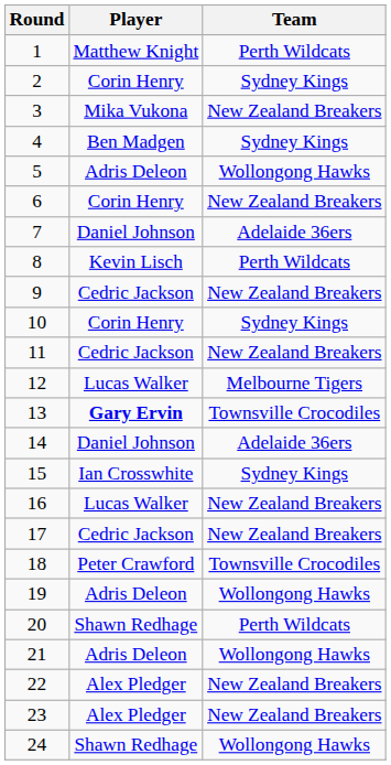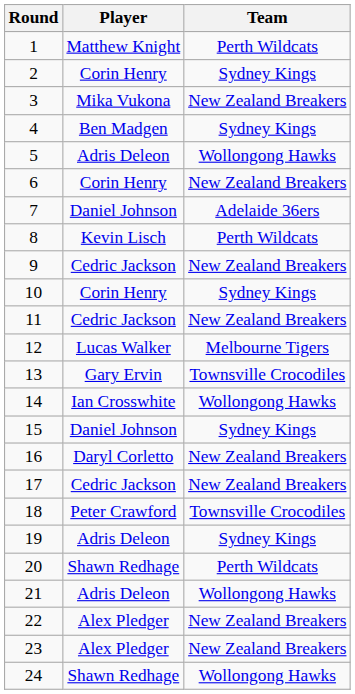 <table class="wikitable" style="text-align:center">
 <tr>
 <th>Round</th>
 <th>Player</th>
 <th>Team</th>
 </tr>
 <tr>
 <td>1</td>
 <td><a href='#'>Matthew Knight</a></td>
 <td><a href='#'>Perth Wildcats</a></td>
 </tr>
 <tr>
 <td>2</td>
 <td><a href='#'>Corin Henry</a></td>
 <td><a href='#'>Sydney Kings</a></td>
 </tr>
 <tr>
 <td>3</td>
 <td><a href='#'>Mika Vukona</a></td>
 <td><a href='#'>New Zealand Breakers</a></td>
 </tr>
 <tr>
 <td>4</td>
 <td><a href='#'>Ben Madgen</a></td>
 <td><a href='#'>Sydney Kings</a></td>
 </tr>
 <tr>
 <td>5</td>
 <td><a href='#'>Adris Deleon</a></td>
 <td><a href='#'>Wollongong Hawks</a></td>
 </tr>
 <tr>
 <td>6</td>
 <td><a href='#'>Corin Henry</a></td>
 <td><a href='#'>New Zealand Breakers</a></td>
 </tr>
 <tr>
 <td>7</td>
 <td><a href='#'>Daniel Johnson</a></td>
 <td><a href='#'>Adelaide 36ers</a></td>
 </tr>
 <tr>
 <td>8</td>
 <td><a href='#'>Kevin Lisch</a></td>
 <td><a href='#'>Perth Wildcats</a></td>
 </tr>
 <tr>
 <td>9</td>
 <td><a href='#'>Cedric Jackson</a></td>
 <td><a href='#'>New Zealand Breakers</a></td>
 </tr>
 <tr>
 <td>10</td>
 <td><a href='#'>Corin Henry</a></td>
 <td><a href='#'>Sydney Kings</a></td>
 </tr>
 <tr>
 <td>11</td>
 <td><a href='#'>Cedric Jackson</a></td>
 <td><a href='#'>New Zealand Breakers</a></td>
 </tr>
 <tr>
 <td>12</td>
 <td><a href='#'>Lucas Walker</a></td>
 <td><a href='#'>Melbourne Tigers</a></td>
 </tr>
 <tr>
 <td>13</td>
-<td><strong><a href='#'>Gary Ervin</a></strong></td>
+<td><a href='#'>Gary Ervin</a></td>
 <td><a href='#'>Townsville Crocodiles</a></td>
 </tr>
 <tr>
 <td>14</td>
-<td><a href='#'>Daniel Johnson</a></td>
-<td><a href='#'>Adelaide 36ers</a></td>
+<td><a href='#'>Ian Crosswhite</a></td>
+<td><a href='#'>Wollongong Hawks</a></td>
 </tr>
 <tr>
 <td>15</td>
-<td><a href='#'>Ian Crosswhite</a></td>
+<td><a href='#'>Daniel Johnson</a></td>
 <td><a href='#'>Sydney Kings</a></td>
 </tr>
 <tr>
 <td>16</td>
-<td><a href='#'>Lucas Walker</a></td>
+<td><a href='#'>Daryl Corletto</a></td>
 <td><a href='#'>New Zealand Breakers</a></td>
 </tr>
 <tr>
 <td>17</td>
 <td><a href='#'>Cedric Jackson</a></td>
 <td><a href='#'>New Zealand Breakers</a></td>
 </tr>
 <tr>
 <td>18</td>
 <td><a href='#'>Peter Crawford</a></td>
 <td><a href='#'>Townsville Crocodiles</a></td>
 </tr>
 <tr>
 <td>19</td>
 <td><a href='#'>Adris Deleon</a></td>
-<td><a href='#'>Wollongong Hawks</a></td>
+<td><a href='#'>Sydney Kings</a></td>
 </tr>
 <tr>
 <td>20</td>
 <td><a href='#'>Shawn Redhage</a></td>
 <td><a href='#'>Perth Wildcats</a></td>
 </tr>
 <tr>
 <td>21</td>
 <td><a href='#'>Adris Deleon</a></td>
 <td><a href='#'>Wollongong Hawks</a></td>
 </tr>
 <tr>
 <td>22</td>
 <td><a href='#'>Alex Pledger</a></td>
 <td><a href='#'>New Zealand Breakers</a></td>
 </tr>
 <tr>
 <td>23</td>
 <td><a href='#'>Alex Pledger</a></td>
 <td><a href='#'>New Zealand Breakers</a></td>
 </tr>
 <tr>
 <td>24</td>
 <td><a href='#'>Shawn Redhage</a></td>
 <td><a href='#'>Wollongong Hawks</a></td>
 </tr>
 </table>
